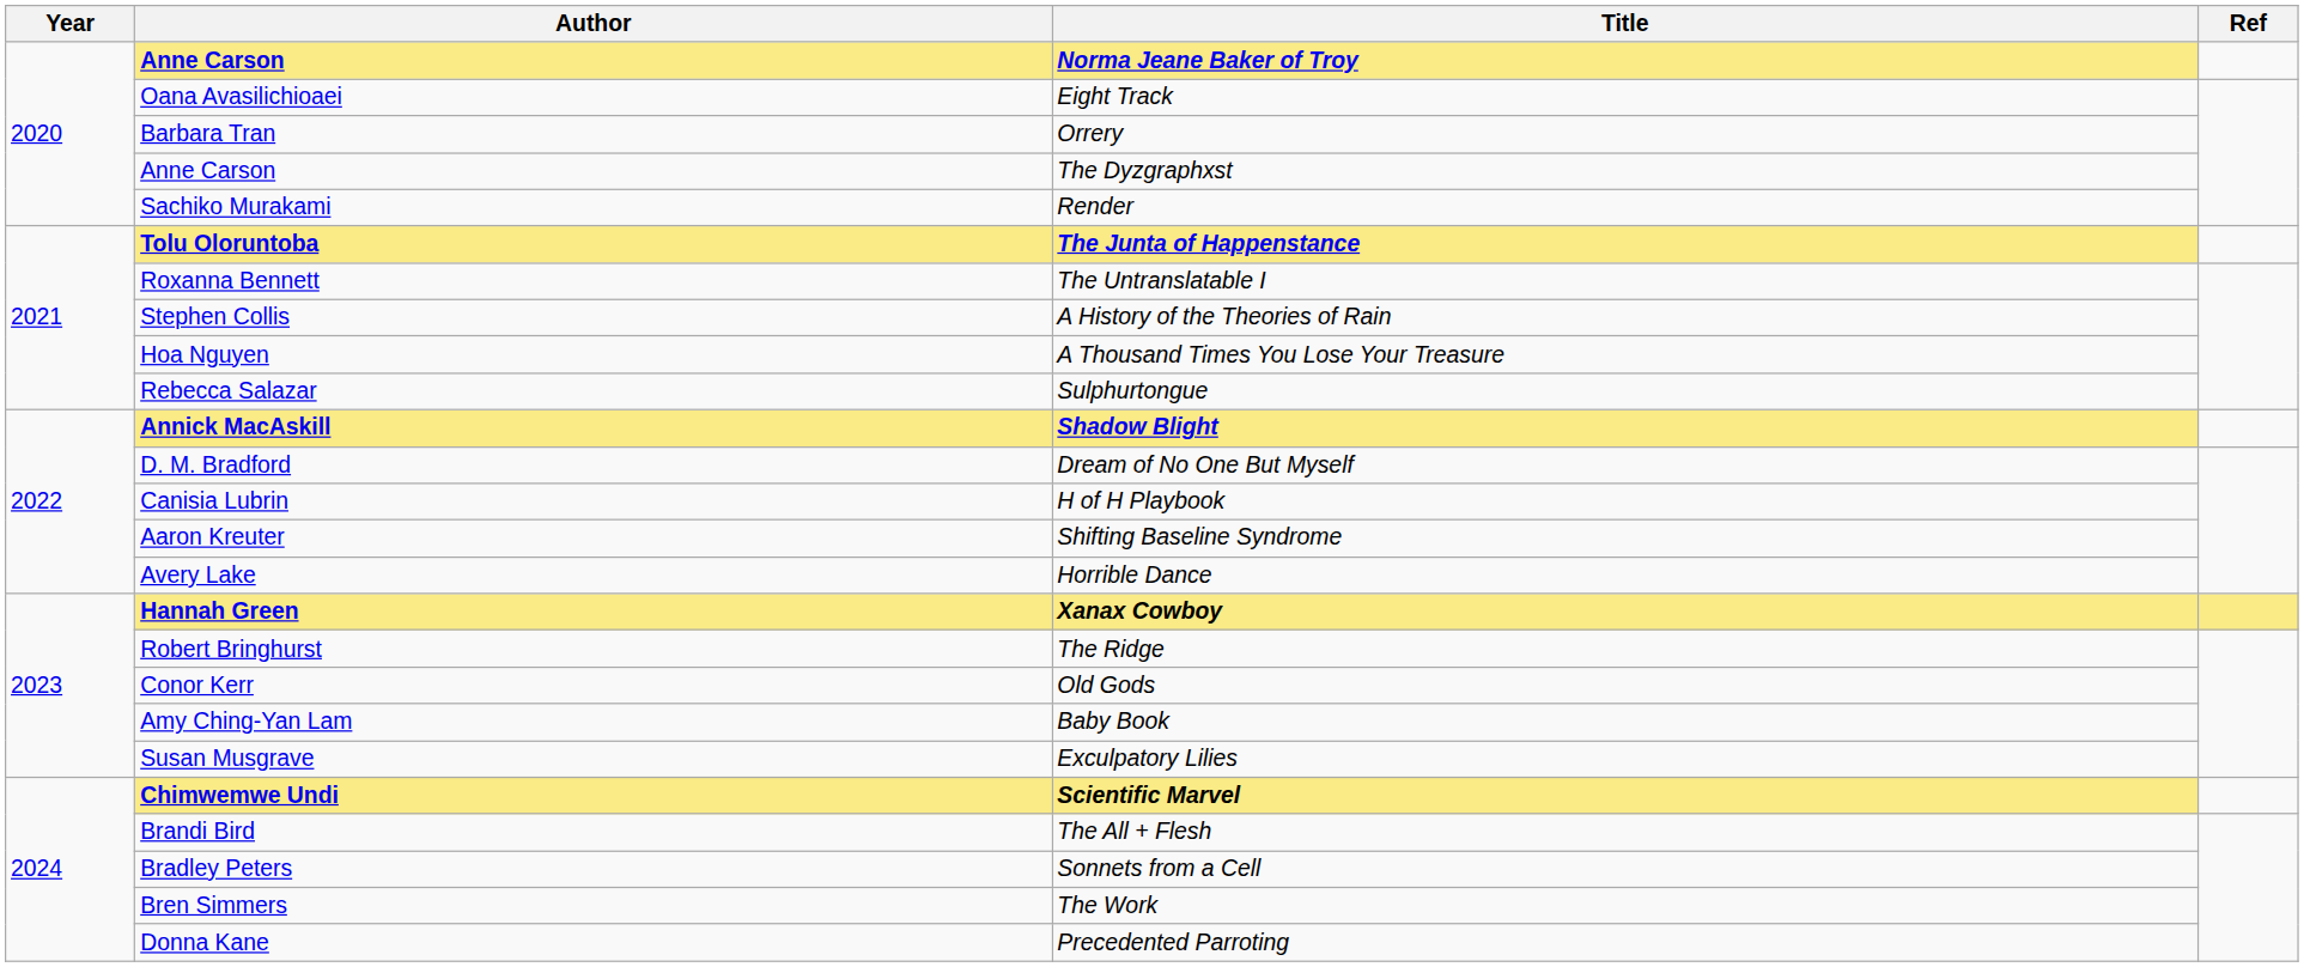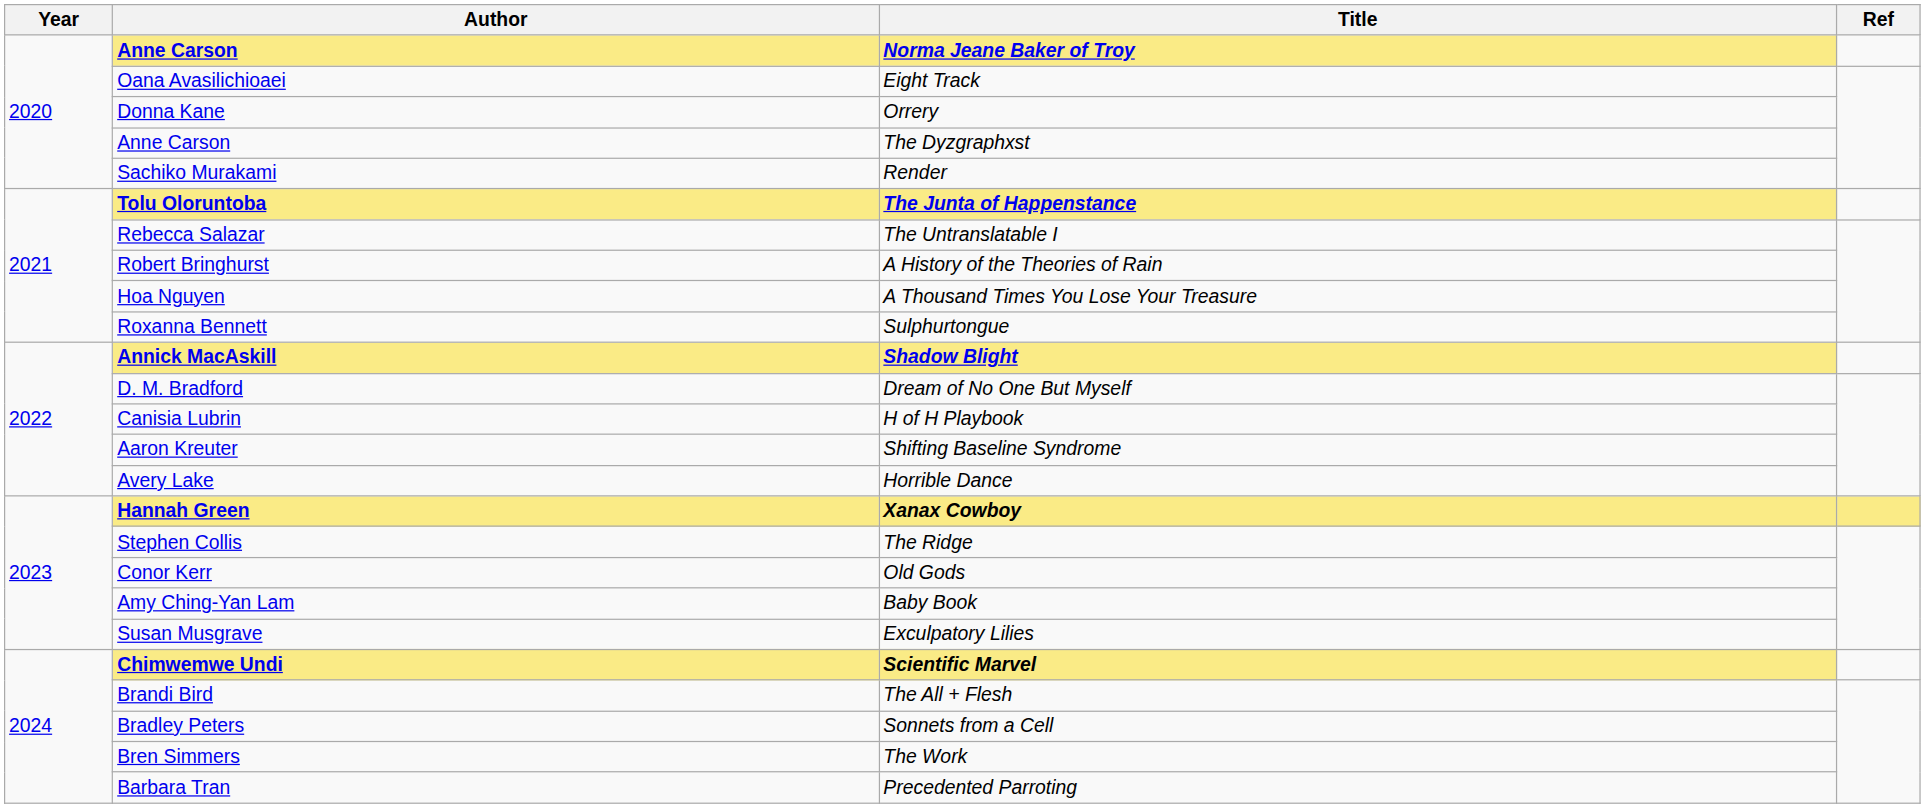 <table class="wikitable" width="100%">
 <tr>
 <th>Year</th>
 <th width="40%">Author</th>
 <th width="50%">Title</th>
 <th>Ref</th>
 </tr>
 <tr>
 <td rowspan="5"><a href='#'>2020</a></td>
 <td style="background:#FAEB86"><strong><a href='#'>Anne Carson</a></strong></td>
 <td style="background:#FAEB86"><strong><em><a href='#'>Norma Jeane Baker of Troy</a></em></strong></td>
 <td></td>
 </tr>
 <tr>
 <td><a href='#'>Oana Avasilichioaei</a></td>
 <td><em>Eight Track</em></td>
 <td rowspan=4></td>
 </tr>
 <tr>
-<td><a href='#'>Barbara Tran</a></td>
+<td><a href='#'>Donna Kane</a></td>
 <td><em>Orrery</em></td>
 </tr>
 <tr>
 <td><a href='#'>Anne Carson</a></td>
 <td><em>The Dyzgraphxst</em></td>
 </tr>
 <tr>
 <td><a href='#'>Sachiko Murakami</a></td>
 <td><em>Render</em></td>
 </tr>
 <tr>
 <td rowspan="5"><a href='#'>2021</a></td>
 <td style="background:#FAEB86"><strong><a href='#'>Tolu Oloruntoba</a></strong></td>
 <td style="background:#FAEB86"><strong><em><a href='#'>The Junta of Happenstance</a></em></strong></td>
 <td></td>
 </tr>
 <tr>
-<td><a href='#'>Roxanna Bennett</a></td>
+<td><a href='#'>Rebecca Salazar</a></td>
 <td><em>The Untranslatable I</em></td>
 <td rowspan=4></td>
 </tr>
 <tr>
-<td><a href='#'>Stephen Collis</a></td>
+<td><a href='#'>Robert Bringhurst</a></td>
 <td><em>A History of the Theories of Rain</em></td>
 </tr>
 <tr>
 <td><a href='#'>Hoa Nguyen</a></td>
 <td><em>A Thousand Times You Lose Your Treasure</em></td>
 </tr>
 <tr>
-<td><a href='#'>Rebecca Salazar</a></td>
+<td><a href='#'>Roxanna Bennett</a></td>
 <td><em>Sulphurtongue</em></td>
 </tr>
 <tr>
 <td rowspan="5"><a href='#'>2022</a></td>
 <td style="background:#FAEB86"><strong><a href='#'>Annick MacAskill</a></strong></td>
 <td style="background:#FAEB86"><strong><em><a href='#'>Shadow Blight</a></em></strong></td>
 <td></td>
 </tr>
 <tr>
 <td><a href='#'>D. M. Bradford</a></td>
 <td><em>Dream of No One But Myself</em></td>
 <td rowspan=4></td>
 </tr>
 <tr>
 <td><a href='#'>Canisia Lubrin</a></td>
 <td><em>H of H Playbook</em></td>
 </tr>
 <tr>
 <td><a href='#'>Aaron Kreuter</a></td>
 <td><em>Shifting Baseline Syndrome</em></td>
 </tr>
 <tr>
 <td><a href='#'>Avery Lake</a></td>
 <td><em>Horrible Dance</em></td>
 </tr>
 <tr>
 <td rowspan="5"><a href='#'>2023</a></td>
 <td style="background:#FAEB86"><strong><a href='#'>Hannah Green</a></strong></td>
 <td style="background:#FAEB86"><strong><em>Xanax Cowboy</em></strong></td>
 <td style="background:#FAEB86"></td>
 </tr>
 <tr>
-<td><a href='#'>Robert Bringhurst</a></td>
+<td><a href='#'>Stephen Collis</a></td>
 <td><em>The Ridge</em></td>
 <td rowspan=4></td>
 </tr>
 <tr>
 <td><a href='#'>Conor Kerr</a></td>
 <td><em>Old Gods</em></td>
 </tr>
 <tr>
 <td><a href='#'>Amy Ching-Yan Lam</a></td>
 <td><em>Baby Book</em></td>
 </tr>
 <tr>
 <td><a href='#'>Susan Musgrave</a></td>
 <td><em>Exculpatory Lilies</em></td>
 </tr>
 <tr>
 <td rowspan="5"><a href='#'>2024</a></td>
 <td style="background:#FAEB86"><strong><a href='#'>Chimwemwe Undi</a></strong></td>
 <td style="background:#FAEB86"><strong><em>Scientific Marvel</em></strong></td>
 <td></td>
 </tr>
 <tr>
 <td><a href='#'>Brandi Bird</a></td>
 <td><em>The All + Flesh</em></td>
 <td rowspan=4></td>
 </tr>
 <tr>
 <td><a href='#'>Bradley Peters</a></td>
 <td><em>Sonnets from a Cell</em></td>
 </tr>
 <tr>
 <td><a href='#'>Bren Simmers</a></td>
 <td><em>The Work</em></td>
 </tr>
 <tr>
-<td><a href='#'>Donna Kane</a></td>
+<td><a href='#'>Barbara Tran</a></td>
 <td><em>Precedented Parroting</em></td>
 </tr>
 </table>
